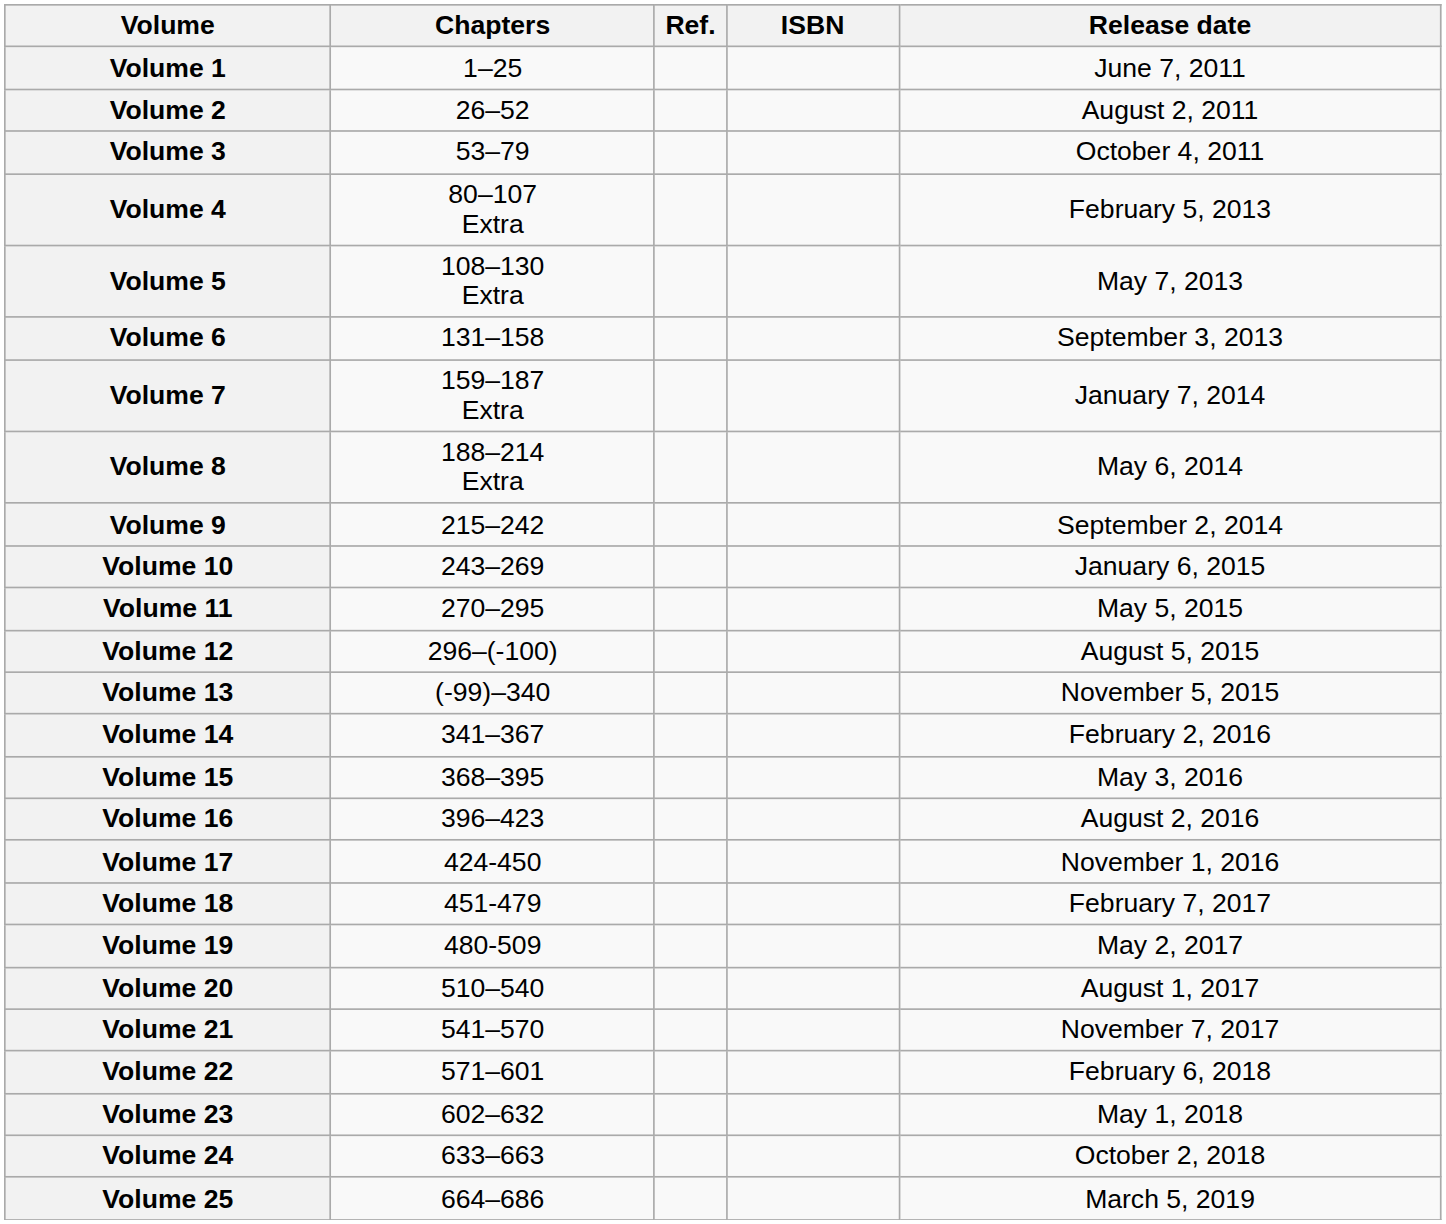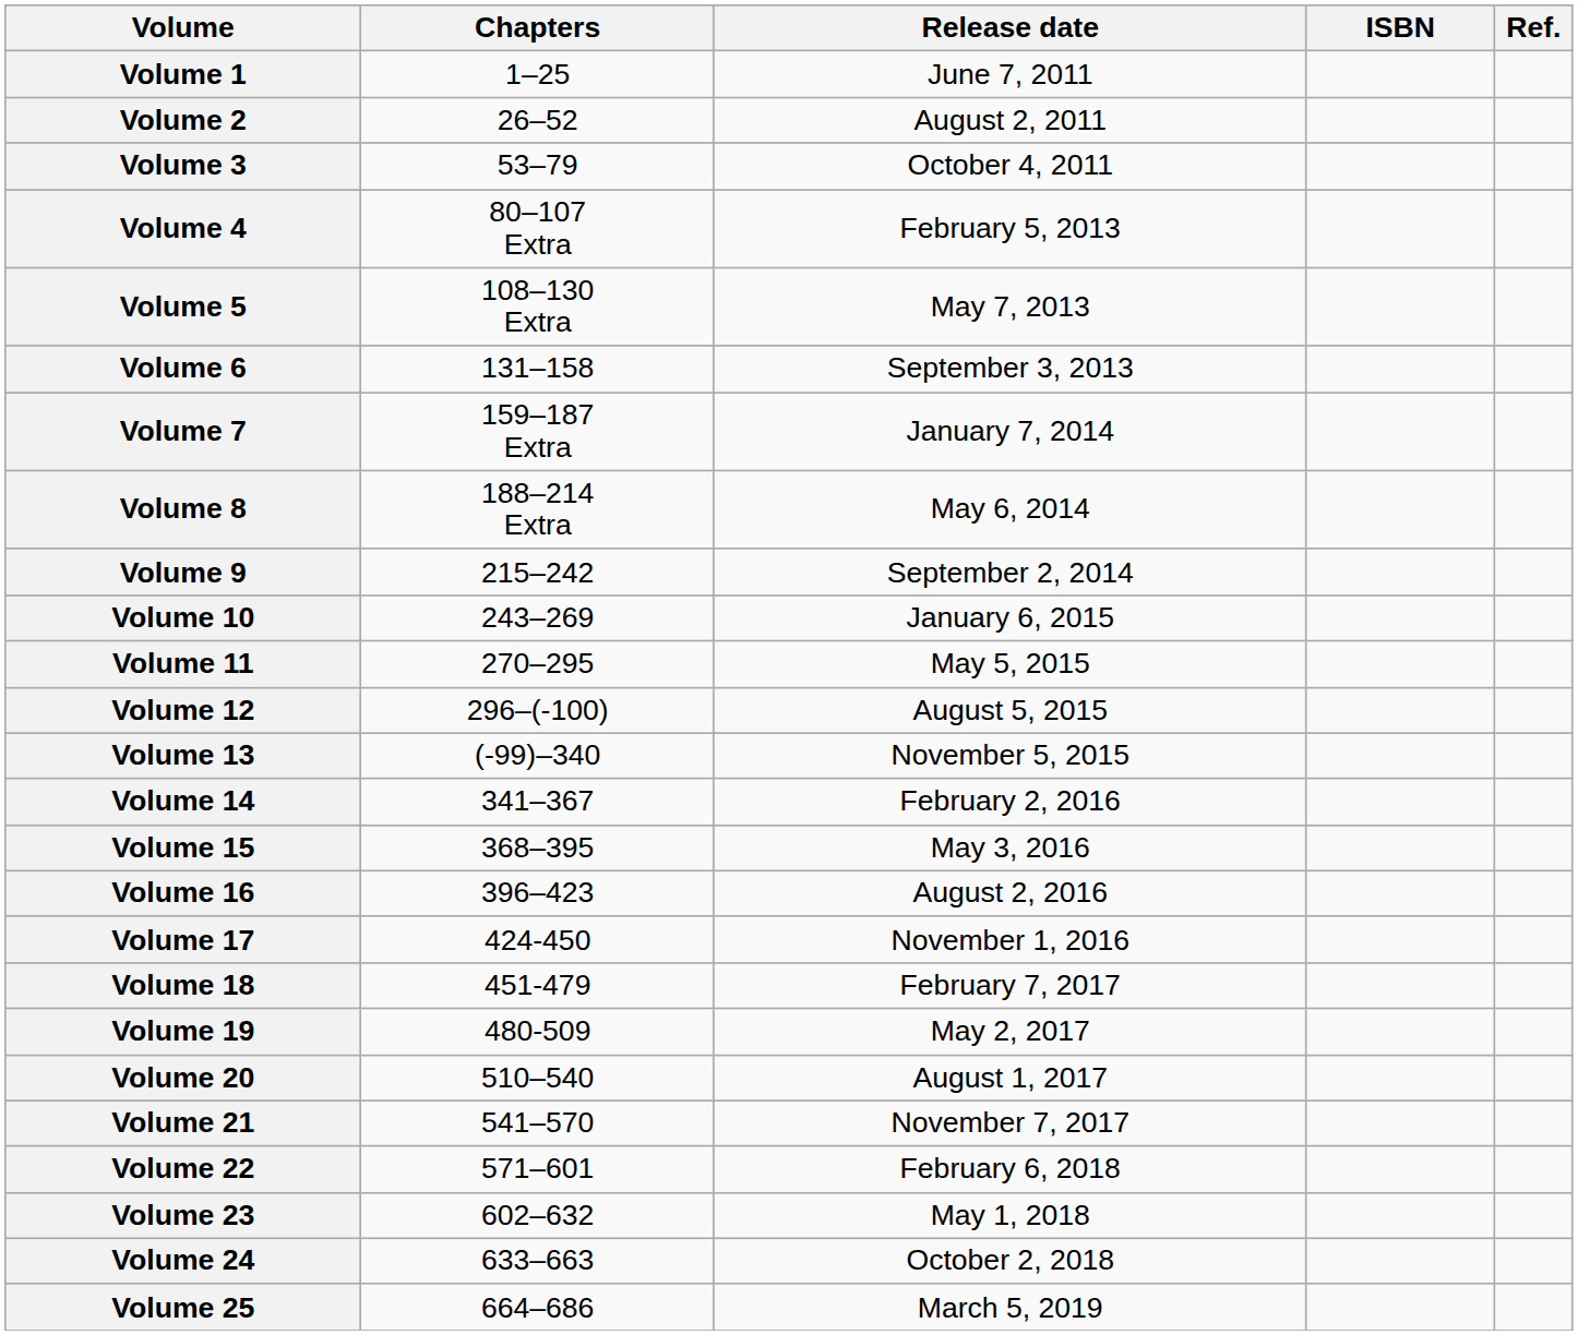 <table class="wikitable" style="text-align: center; width: 98%;">
 <tr>
 <th scope="column">Volume</th>
 <th scope="column">Chapters</th>
+<th scope="column">Release date</th>
+<th scope="column">ISBN</th>
 <th scope="column" width="5%">Ref.</th>
-<th scope="column">ISBN</th>
-<th scope="column">Release date</th>
 </tr>
 <tr>
 <th scope="row">Volume 1</th>
 <td>1–25</td>
+<td>June 7, 2011</td>
 <td></td>
 <td></td>
-<td>June 7, 2011</td>
 </tr>
 <tr>
 <th scope="row">Volume 2</th>
 <td>26–52</td>
+<td>August 2, 2011</td>
 <td></td>
 <td></td>
-<td>August 2, 2011</td>
 </tr>
 <tr>
 <th scope="row">Volume 3</th>
 <td>53–79</td>
+<td>October 4, 2011</td>
 <td></td>
 <td></td>
-<td>October 4, 2011</td>
 </tr>
 <tr>
 <th scope="row">Volume 4</th>
 <td>80–107<br>Extra</td>
+<td>February 5, 2013</td>
 <td></td>
 <td></td>
-<td>February 5, 2013</td>
 </tr>
 <tr>
 <th scope="row">Volume 5</th>
 <td>108–130<br>Extra</td>
+<td>May 7, 2013</td>
 <td></td>
 <td></td>
-<td>May 7, 2013</td>
 </tr>
 <tr>
 <th scope="row">Volume 6</th>
 <td>131–158</td>
+<td>September 3, 2013</td>
 <td></td>
 <td></td>
-<td>September 3, 2013</td>
 </tr>
 <tr>
 <th scope="row">Volume 7</th>
 <td>159–187<br>Extra</td>
+<td>January 7, 2014</td>
 <td></td>
 <td></td>
-<td>January 7, 2014</td>
 </tr>
 <tr>
 <th scope="row">Volume 8</th>
 <td>188–214<br>Extra</td>
+<td>May 6, 2014</td>
 <td></td>
 <td></td>
-<td>May 6, 2014</td>
 </tr>
 <tr>
 <th scope="row">Volume 9</th>
 <td>215–242</td>
+<td>September 2, 2014</td>
 <td></td>
 <td></td>
-<td>September 2, 2014</td>
 </tr>
 <tr>
 <th scope="row">Volume 10</th>
 <td>243–269</td>
+<td>January 6, 2015</td>
 <td></td>
 <td></td>
-<td>January 6, 2015</td>
 </tr>
 <tr>
 <th scope="row">Volume 11</th>
 <td>270–295</td>
+<td>May 5, 2015</td>
 <td></td>
 <td></td>
-<td>May 5, 2015</td>
 </tr>
 <tr>
 <th scope="row">Volume 12</th>
 <td>296–(-100)</td>
+<td>August 5, 2015</td>
 <td></td>
 <td></td>
-<td>August 5, 2015</td>
 </tr>
 <tr>
 <th scope="row">Volume 13</th>
 <td>(-99)–340</td>
+<td>November 5, 2015</td>
 <td></td>
 <td></td>
-<td>November 5, 2015</td>
 </tr>
 <tr>
 <th scope="row">Volume 14</th>
 <td>341–367</td>
+<td>February 2, 2016</td>
 <td></td>
 <td></td>
-<td>February 2, 2016</td>
 </tr>
 <tr>
 <th scope="row">Volume 15</th>
 <td>368–395</td>
+<td>May 3, 2016</td>
 <td></td>
 <td></td>
-<td>May 3, 2016</td>
 </tr>
 <tr>
 <th scope="row">Volume 16</th>
 <td>396–423</td>
+<td>August 2, 2016</td>
 <td></td>
 <td></td>
-<td>August 2, 2016</td>
 </tr>
 <tr>
 <th scope="row">Volume 17</th>
 <td>424-450</td>
+<td>November 1, 2016</td>
 <td></td>
 <td></td>
-<td>November 1, 2016</td>
 </tr>
 <tr>
 <th scope="row">Volume 18</th>
 <td>451-479</td>
+<td>February 7, 2017</td>
 <td></td>
 <td></td>
-<td>February 7, 2017</td>
 </tr>
 <tr>
 <th scope="row">Volume 19</th>
 <td>480-509</td>
+<td>May 2, 2017</td>
 <td></td>
 <td></td>
-<td>May 2, 2017</td>
 </tr>
 <tr>
 <th scope="row">Volume 20</th>
 <td>510–540</td>
+<td>August 1, 2017</td>
 <td></td>
 <td></td>
-<td>August 1, 2017</td>
 </tr>
 <tr>
 <th scope="row">Volume 21</th>
 <td>541–570</td>
+<td>November 7, 2017</td>
 <td></td>
 <td></td>
-<td>November 7, 2017</td>
 </tr>
 <tr>
 <th scope="row">Volume 22</th>
 <td>571–601</td>
+<td>February 6, 2018</td>
 <td></td>
 <td></td>
-<td>February 6, 2018</td>
 </tr>
 <tr>
 <th scope="row">Volume 23</th>
 <td>602–632</td>
+<td>May 1, 2018</td>
 <td></td>
 <td></td>
-<td>May 1, 2018</td>
 </tr>
 <tr>
 <th scope="row">Volume 24</th>
 <td>633–663</td>
+<td>October 2, 2018</td>
 <td></td>
 <td></td>
-<td>October 2, 2018</td>
 </tr>
 <tr>
 <th scope="row">Volume 25</th>
 <td>664–686</td>
+<td>March 5, 2019</td>
 <td></td>
 <td></td>
-<td>March 5, 2019</td>
 </tr>
 </table>
